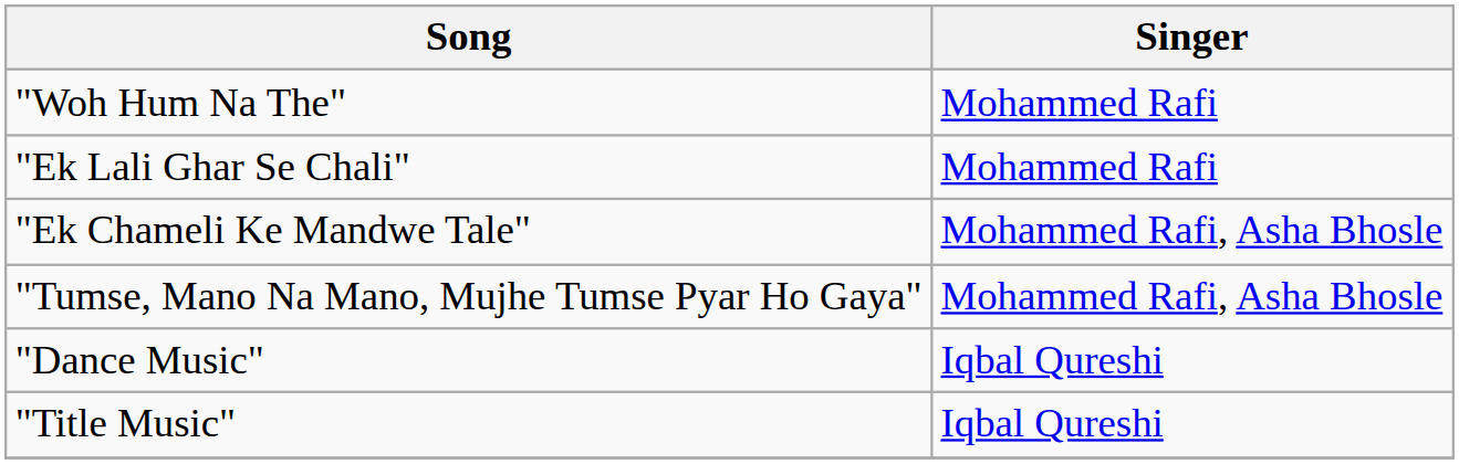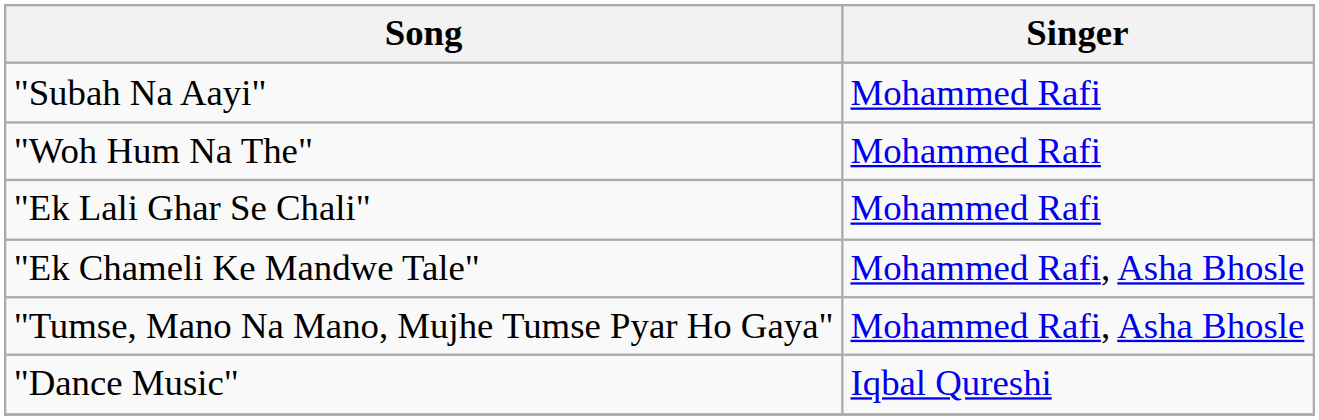 <table class="wikitable">
 <tr>
 <th>Song</th>
 <th>Singer</th>
+</tr>
+<tr>
+<td>"Subah Na Aayi"</td>
+<td><a href='#'>Mohammed Rafi</a></td>
 </tr>
 <tr>
 <td>"Woh Hum Na The"</td>
 <td><a href='#'>Mohammed Rafi</a></td>
 </tr>
 <tr>
 <td>"Ek Lali Ghar Se Chali"</td>
 <td><a href='#'>Mohammed Rafi</a></td>
 </tr>
 <tr>
 <td>"Ek Chameli Ke Mandwe Tale"</td>
 <td><a href='#'>Mohammed Rafi</a>, <a href='#'>Asha Bhosle</a></td>
 </tr>
 <tr>
 <td>"Tumse, Mano Na Mano, Mujhe Tumse Pyar Ho Gaya"</td>
 <td><a href='#'>Mohammed Rafi</a>, <a href='#'>Asha Bhosle</a></td>
 </tr>
 <tr>
 <td>"Dance Music"</td>
 <td><a href='#'>Iqbal Qureshi</a></td>
 </tr>
 <tr>
-<td>"Title Music"</td>
-<td><a href='#'>Iqbal Qureshi</a></td>
-</tr>
-<tr>
 </tr>
 </table>
